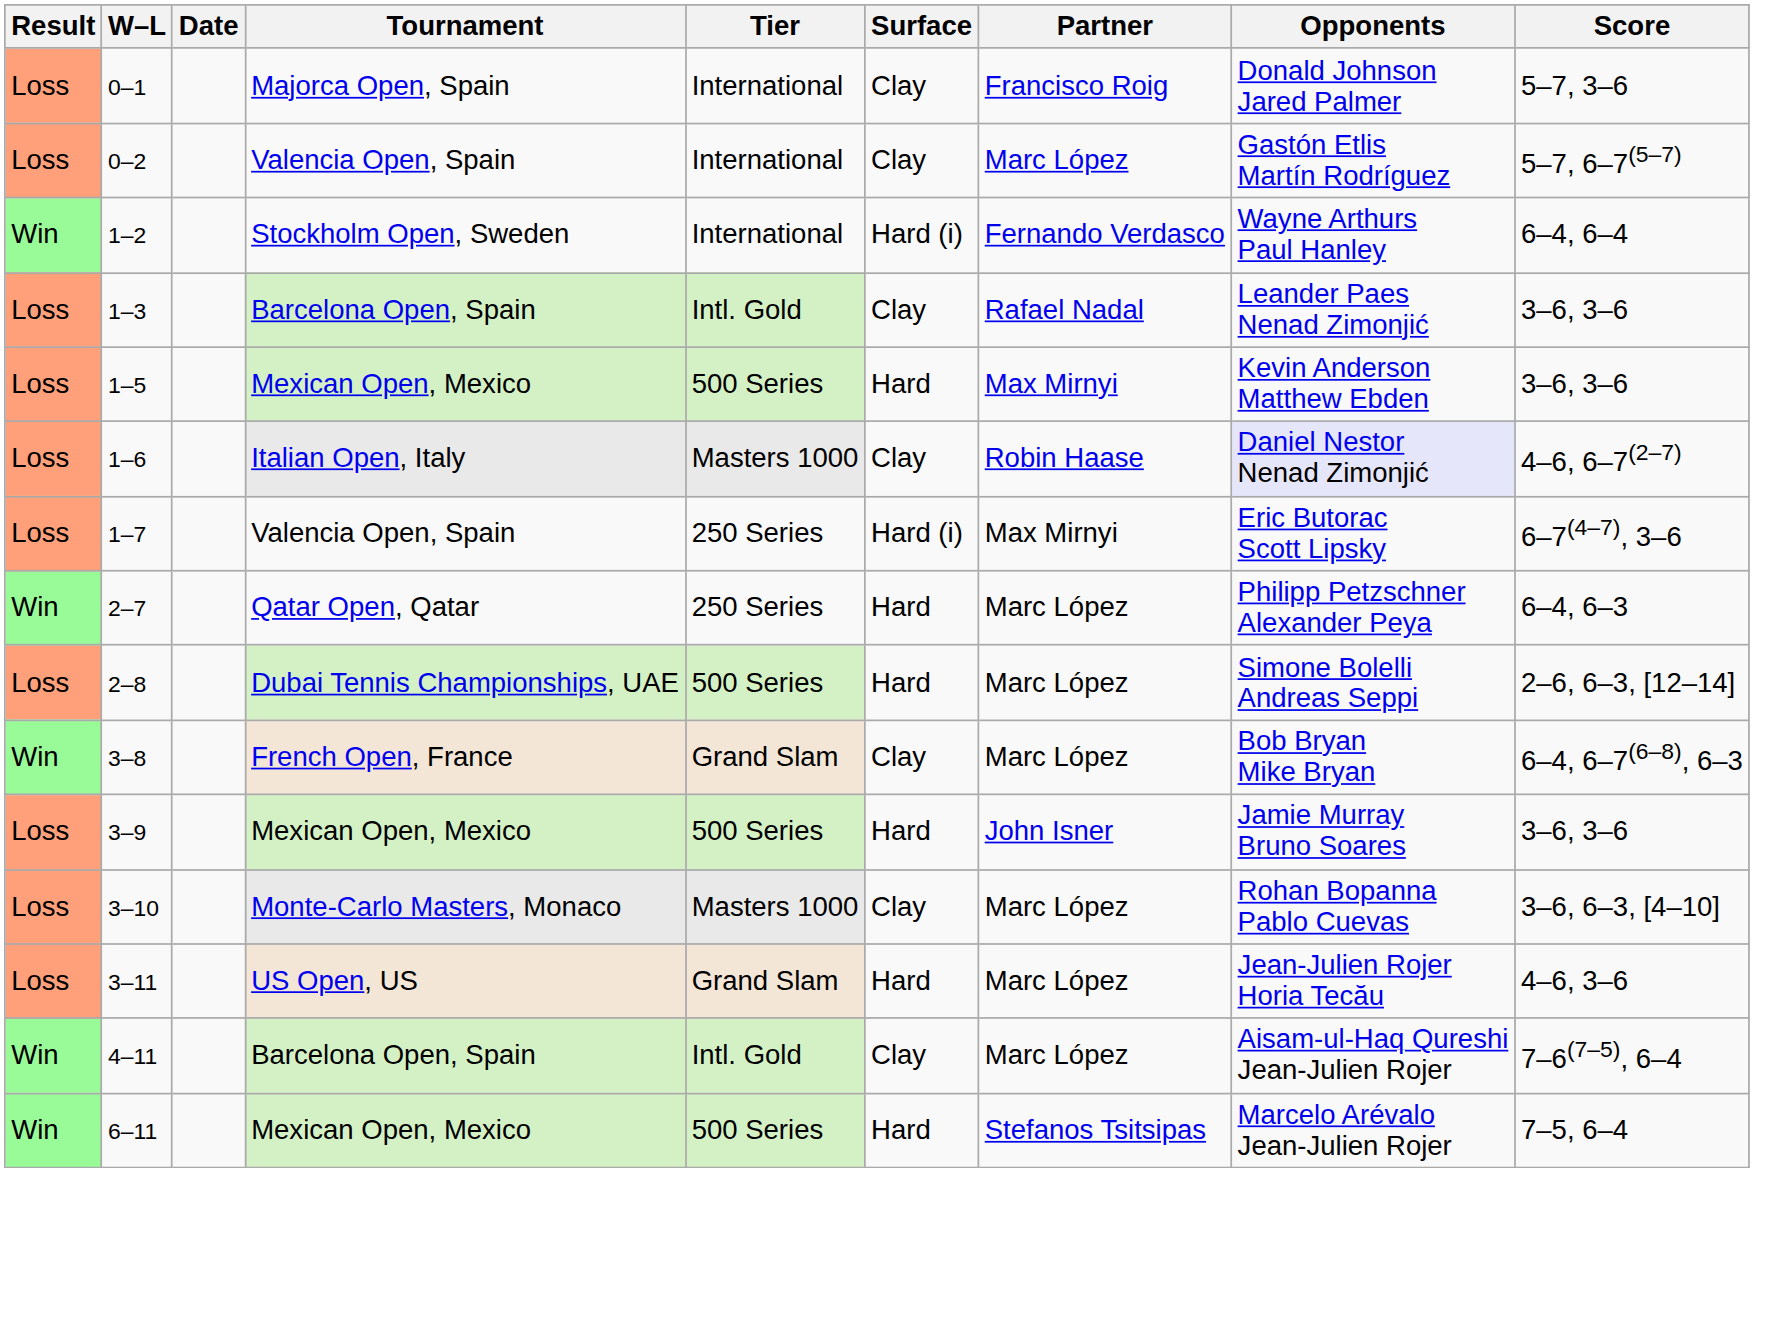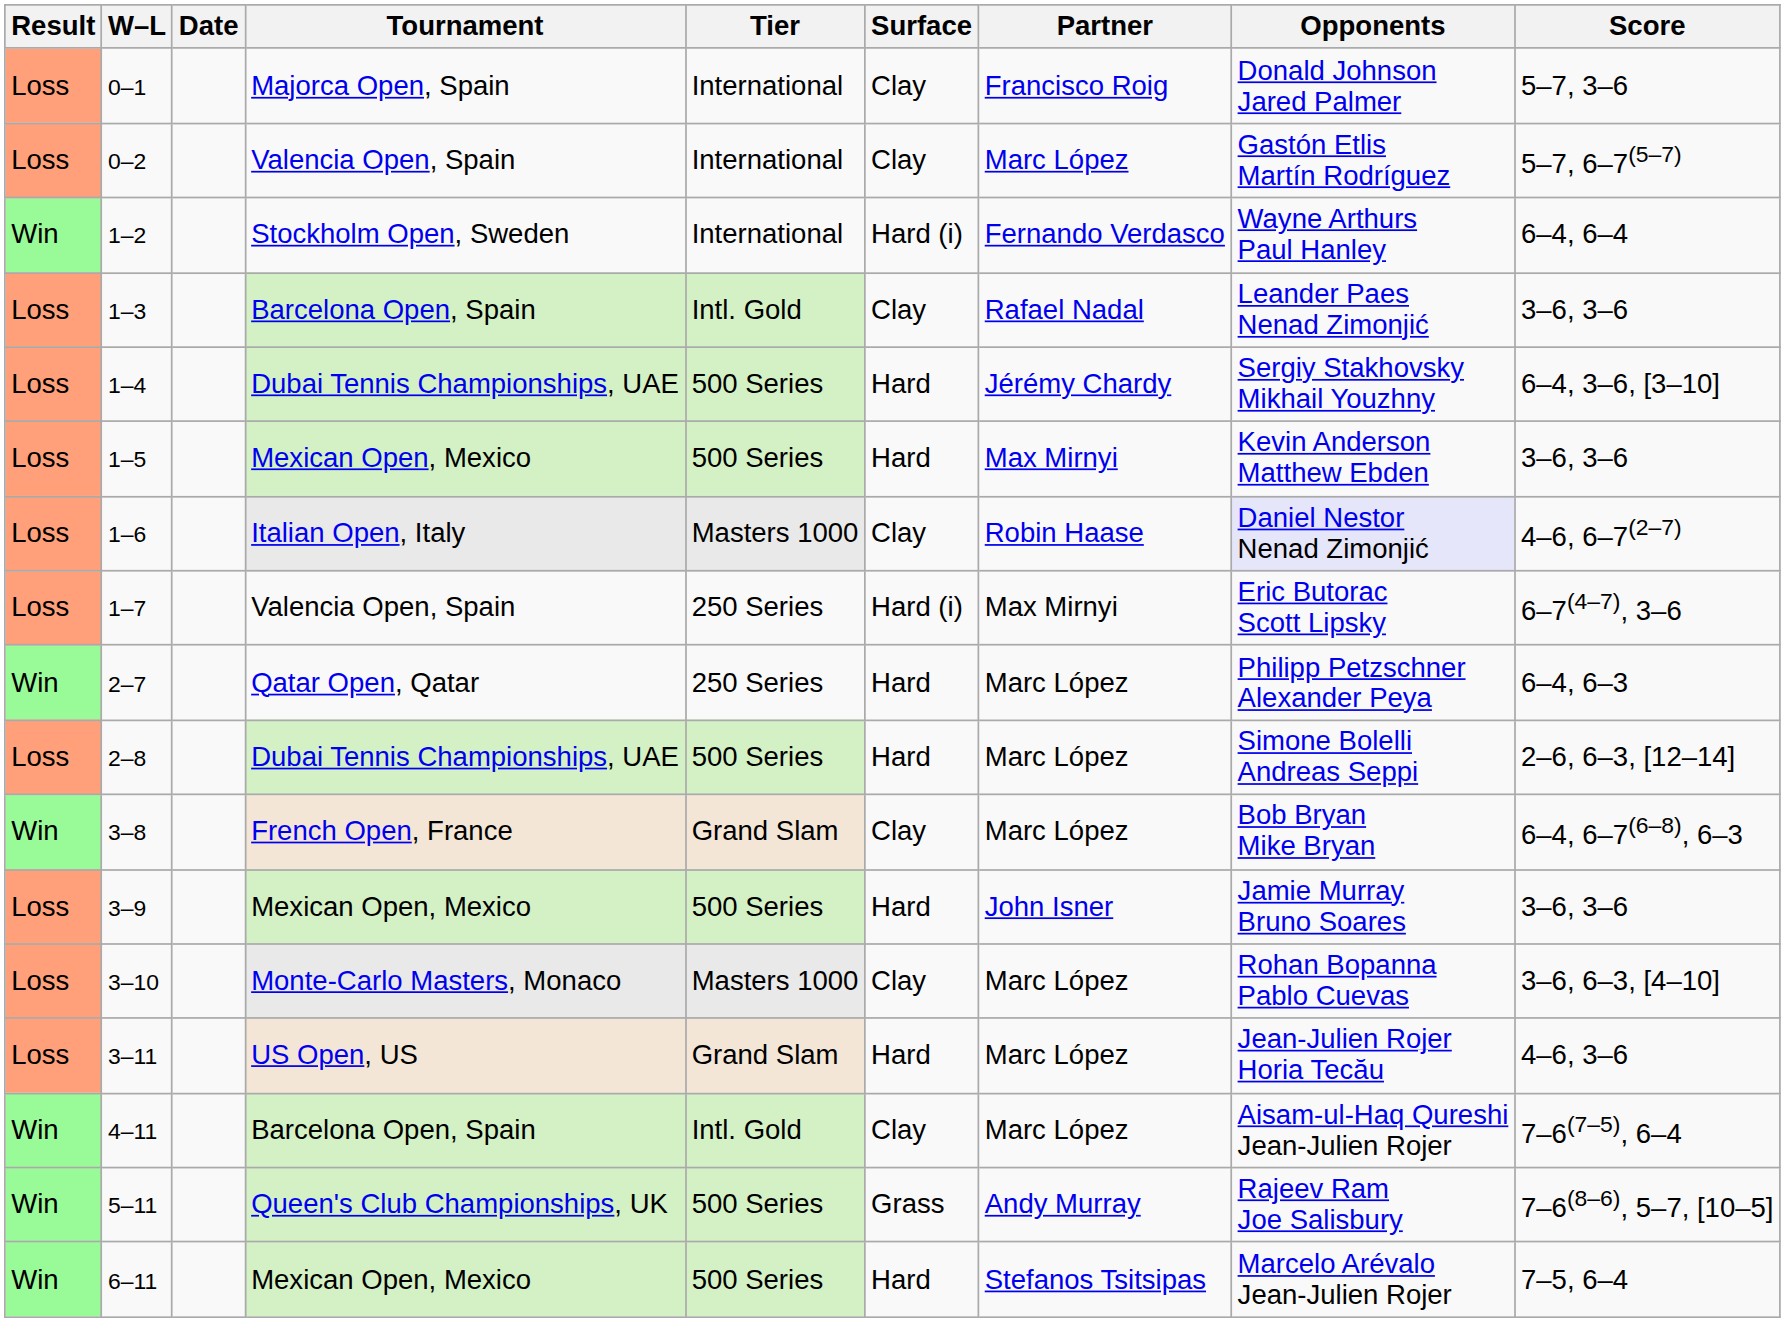 <table class="sortable wikitable">
 <tr>
 <th>Result</th>
 <th class="unsortable">W–L</th>
 <th>Date</th>
 <th>Tournament</th>
 <th>Tier</th>
 <th>Surface</th>
 <th>Partner</th>
 <th>Opponents</th>
 <th class="unsortable">Score</th>
 </tr>
 <tr>
 <td style="background:#ffa07a;">Loss</td>
 <td><small>0–1</small></td>
 <td><a href='#'></a></td>
 <td><a href='#'>Majorca Open</a>, Spain</td>
 <td>International</td>
 <td>Clay</td>
 <td> <a href='#'>Francisco Roig</a></td>
 <td> <a href='#'>Donald Johnson</a><br> <a href='#'>Jared Palmer</a></td>
 <td>5–7, 3–6</td>
 </tr>
 <tr>
 <td style="background:#ffa07a;">Loss</td>
 <td><small>0–2</small></td>
 <td><a href='#'></a></td>
 <td><a href='#'>Valencia Open</a>, Spain</td>
 <td>International</td>
 <td>Clay</td>
 <td> <a href='#'>Marc López</a></td>
 <td> <a href='#'>Gastón Etlis</a><br> <a href='#'>Martín Rodríguez</a></td>
 <td>5–7, 6–7<sup>(5–7)</sup></td>
 </tr>
 <tr>
 <td style="background:#98fb98;">Win</td>
 <td><small>1–2</small></td>
 <td><a href='#'></a></td>
 <td><a href='#'>Stockholm Open</a>, Sweden</td>
 <td>International</td>
 <td>Hard (i)</td>
 <td> <a href='#'>Fernando Verdasco</a></td>
 <td> <a href='#'>Wayne Arthurs</a><br> <a href='#'>Paul Hanley</a></td>
 <td>6–4, 6–4</td>
 </tr>
 <tr>
 <td style="background:#ffa07a;">Loss</td>
 <td><small>1–3</small></td>
 <td><a href='#'></a></td>
 <td style="background:#D4F1C5;"><a href='#'>Barcelona Open</a>, Spain</td>
 <td style="background:#D4F1C5;">Intl. Gold</td>
 <td>Clay</td>
 <td> <a href='#'>Rafael Nadal</a></td>
 <td> <a href='#'>Leander Paes</a><br> <a href='#'>Nenad Zimonjić</a></td>
 <td>3–6, 3–6</td>
+</tr>
+<tr>
+<td style="background:#ffa07a;">Loss</td>
+<td><small>1–4</small></td>
+<td><a href='#'></a></td>
+<td style="background:#D4F1C5;"><a href='#'>Dubai Tennis Championships</a>, UAE</td>
+<td style="background:#D4F1C5;">500 Series</td>
+<td>Hard</td>
+<td> <a href='#'>Jérémy Chardy</a></td>
+<td> <a href='#'>Sergiy Stakhovsky</a><br> <a href='#'>Mikhail Youzhny</a></td>
+<td>6–4, 3–6, [3–10]</td>
 </tr>
 <tr>
 <td style="background:#ffa07a;">Loss</td>
 <td><small>1–5</small></td>
 <td><a href='#'></a></td>
 <td style="background:#D4F1C5;"><a href='#'>Mexican Open</a>, Mexico</td>
 <td style="background:#D4F1C5;">500 Series</td>
 <td>Hard</td>
 <td> <a href='#'>Max Mirnyi</a></td>
 <td> <a href='#'>Kevin Anderson</a><br> <a href='#'>Matthew Ebden</a></td>
 <td>3–6, 3–6</td>
 </tr>
 <tr>
 <td style="background:#ffa07a;">Loss</td>
 <td><small>1–6</small></td>
 <td><a href='#'></a></td>
 <td style="background:#E9E9E9;"><a href='#'>Italian Open</a>, Italy</td>
 <td style="background:#E9E9E9;">Masters 1000</td>
 <td>Clay</td>
 <td> <a href='#'>Robin Haase</a></td>
 <td style="background: lavender;"> <a href='#'>Daniel Nestor</a><br> Nenad Zimonjić</td>
 <td>4–6, 6–7<sup>(2–7)</sup></td>
 </tr>
 <tr>
 <td style="background:#ffa07a;">Loss</td>
 <td><small>1–7</small></td>
 <td><a href='#'></a></td>
 <td>Valencia Open, Spain</td>
 <td>250 Series</td>
 <td>Hard (i)</td>
 <td> Max Mirnyi</td>
 <td> <a href='#'>Eric Butorac</a><br> <a href='#'>Scott Lipsky</a></td>
 <td>6–7<sup>(4–7)</sup>, 3–6</td>
 </tr>
 <tr>
 <td style="background:#98fb98;">Win</td>
 <td><small>2–7</small></td>
 <td><a href='#'></a></td>
 <td><a href='#'>Qatar Open</a>, Qatar</td>
 <td>250 Series</td>
 <td>Hard</td>
 <td> Marc López</td>
 <td> <a href='#'>Philipp Petzschner</a><br> <a href='#'>Alexander Peya</a></td>
 <td>6–4, 6–3</td>
 </tr>
 <tr>
 <td style="background:#ffa07a;">Loss</td>
 <td><small>2–8</small></td>
 <td><a href='#'></a></td>
 <td style="background:#D4F1C5;"><a href='#'>Dubai Tennis Championships</a>, UAE</td>
 <td style="background:#D4F1C5;">500 Series</td>
 <td>Hard</td>
 <td> Marc López</td>
 <td> <a href='#'>Simone Bolelli</a><br> <a href='#'>Andreas Seppi</a></td>
 <td>2–6, 6–3, [12–14]</td>
 </tr>
 <tr>
 <td style="background:#98fb98;">Win</td>
 <td><small>3–8</small></td>
 <td><a href='#'></a></td>
 <td style="background:#F3E6D7;"><a href='#'>French Open</a>, France</td>
 <td style="background:#F3E6D7;">Grand Slam</td>
 <td>Clay</td>
 <td> Marc López</td>
 <td> <a href='#'>Bob Bryan</a><br> <a href='#'>Mike Bryan</a></td>
 <td>6–4, 6–7<sup>(6–8)</sup>, 6–3</td>
 </tr>
 <tr>
 <td style="background:#ffa07a;">Loss</td>
 <td><small>3–9</small></td>
 <td><a href='#'></a></td>
 <td style="background:#D4F1C5;">Mexican Open, Mexico</td>
 <td style="background:#D4F1C5;">500 Series</td>
 <td>Hard</td>
 <td> <a href='#'>John Isner</a></td>
 <td> <a href='#'>Jamie Murray</a><br> <a href='#'>Bruno Soares</a></td>
 <td>3–6, 3–6</td>
 </tr>
 <tr>
 <td style="background:#ffa07a;">Loss</td>
 <td><small>3–10</small></td>
 <td><a href='#'></a></td>
 <td style="background:#E9E9E9;"><a href='#'>Monte-Carlo Masters</a>, Monaco</td>
 <td style="background:#E9E9E9;">Masters 1000</td>
 <td>Clay</td>
 <td> Marc López</td>
 <td> <a href='#'>Rohan Bopanna</a><br> <a href='#'>Pablo Cuevas</a></td>
 <td>3–6, 6–3, [4–10]</td>
 </tr>
 <tr>
 <td style="background:#ffa07a;">Loss</td>
 <td><small>3–11</small></td>
 <td><a href='#'></a></td>
 <td style="background:#F3E6D7;"><a href='#'>US Open</a>, US</td>
 <td style="background:#F3E6D7;">Grand Slam</td>
 <td>Hard</td>
 <td> Marc López</td>
 <td> <a href='#'>Jean-Julien Rojer</a><br> <a href='#'>Horia Tecău</a></td>
 <td>4–6, 3–6</td>
 </tr>
 <tr>
 <td style="background:#98fb98;">Win</td>
 <td><small>4–11</small></td>
 <td><a href='#'></a></td>
 <td style="background:#D4F1C5;">Barcelona Open, Spain</td>
 <td style="background:#D4F1C5;">Intl. Gold</td>
 <td>Clay</td>
 <td> Marc López</td>
 <td> <a href='#'>Aisam-ul-Haq Qureshi</a><br> Jean-Julien Rojer</td>
 <td>7–6<sup>(7–5)</sup>, 6–4</td>
 </tr>
 <tr>
 <td style="background:#98fb98;">Win</td>
+<td><small>5–11</small></td>
+<td><a href='#'></a></td>
+<td style="background:#D4F1C5;"><a href='#'>Queen's Club Championships</a>, UK</td>
+<td style="background:#D4F1C5;">500 Series</td>
+<td>Grass</td>
+<td> <a href='#'>Andy Murray</a></td>
+<td> <a href='#'>Rajeev Ram</a><br> <a href='#'>Joe Salisbury</a></td>
+<td>7–6<sup>(8–6)</sup>, 5–7, [10–5]</td>
+</tr>
+<tr>
+<td style="background:#98fb98;">Win</td>
 <td><small>6–11</small></td>
 <td><a href='#'></a></td>
 <td style=background:#d4f1c5>Mexican Open, Mexico</td>
 <td style=background:#d4f1c5>500 Series</td>
 <td>Hard</td>
 <td> <a href='#'>Stefanos Tsitsipas</a></td>
 <td> <a href='#'>Marcelo Arévalo</a><br> Jean-Julien Rojer</td>
 <td>7–5, 6–4</td>
 </tr>
 </table>
